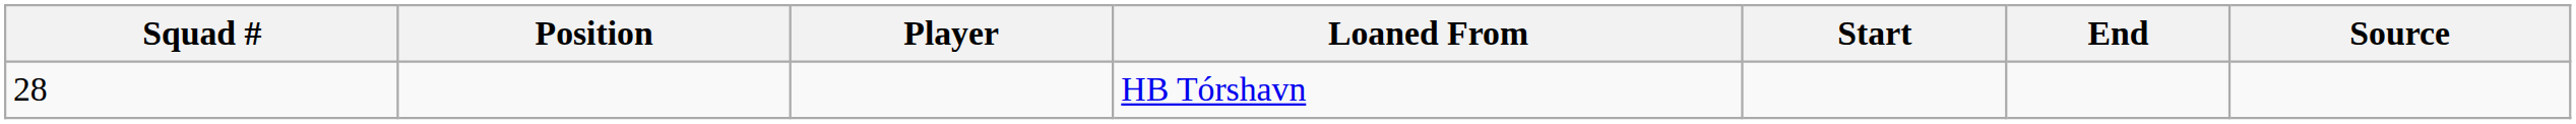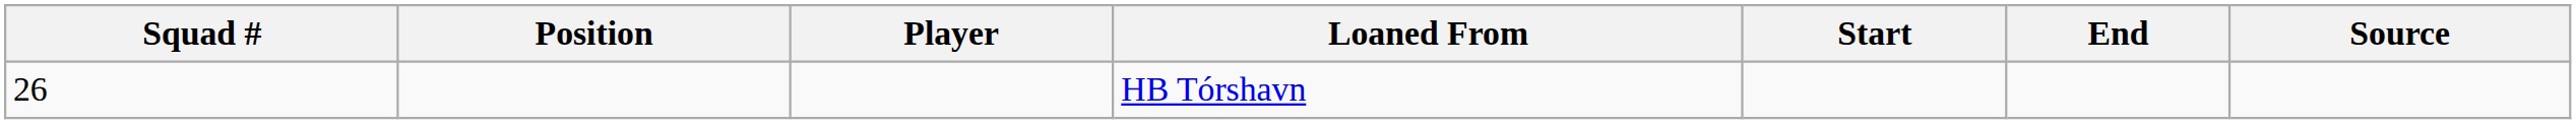 <table class="wikitable sortable" style="width:90%; text-align:center; font-size:95%; text-align:left;">
 <tr>
 <th>Squad #</th>
 <th>Position</th>
 <th>Player</th>
 <th>Loaned From</th>
 <th>Start</th>
 <th>End</th>
 <th>Source</th>
 </tr>
 <tr>
-<td>28</td>
+<td>26</td>
 <td></td>
 <td></td>
 <td> <a href='#'>HB Tórshavn</a></td>
 <td></td>
 <td></td>
 <td></td>
 </tr>
 </table>
